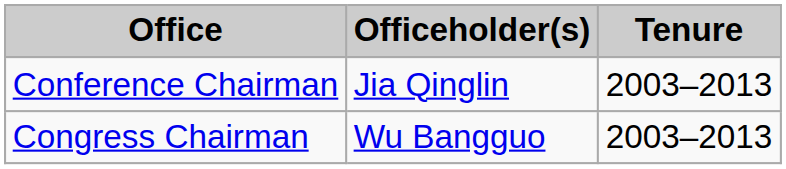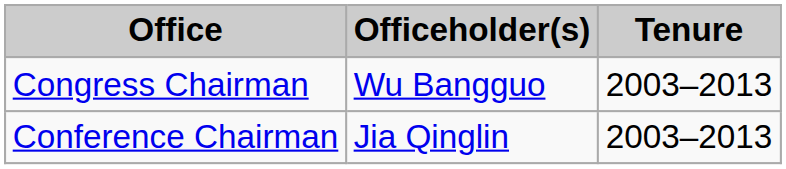 <table class="wikitable">
 <tr>
 <th style="background:#ccc;">Office</th>
 <th style="background:#ccc;">Officeholder(s)</th>
 <th style="background:#ccc;">Tenure</th>
 </tr>
 <tr>
+<td><a href='#'>Congress Chairman</a></td>
+<td><a href='#'>Wu Bangguo</a></td>
+<td>2003–2013</td>
+</tr>
+<tr>
 <td><a href='#'>Conference Chairman</a></td>
 <td><a href='#'>Jia Qinglin</a></td>
 <td>2003–2013</td>
 </tr>
-<tr>
-<td><a href='#'>Congress Chairman</a></td>
-<td><a href='#'>Wu Bangguo</a></td>
-<td>2003–2013</td>
-</tr>
 </table>
